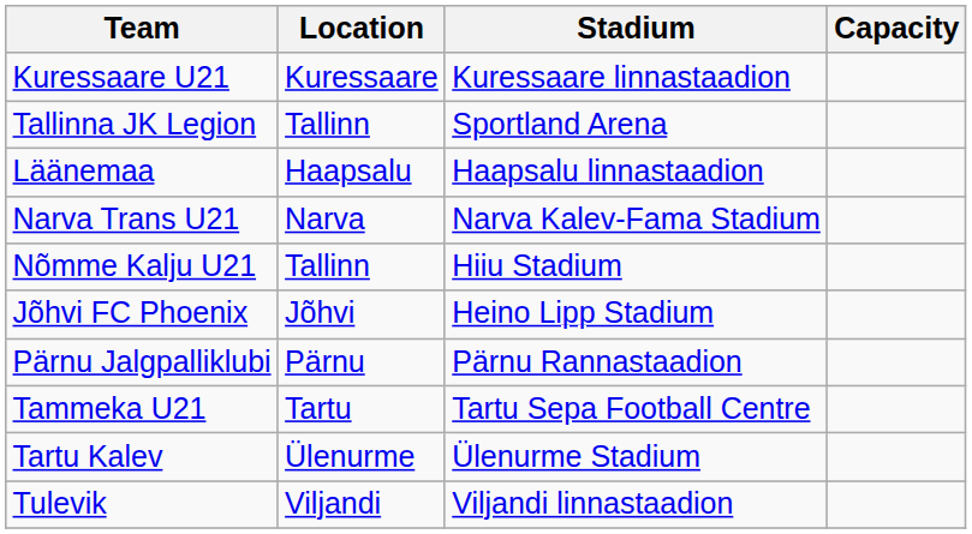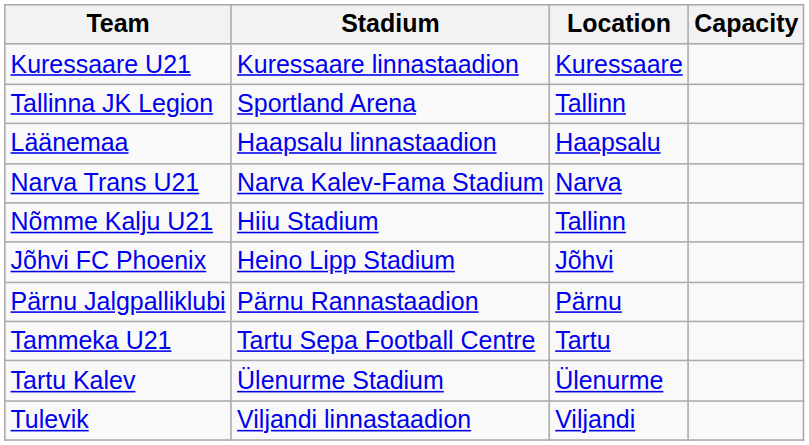 <table class="wikitable sortable">
 <tr>
 <th>Team</th>
+<th>Stadium</th>
 <th>Location</th>
-<th>Stadium</th>
 <th>Capacity</th>
 </tr>
 <tr>
 <td><a href='#'>Kuressaare U21</a></td>
+<td><a href='#'>Kuressaare linnastaadion</a></td>
 <td><a href='#'>Kuressaare</a></td>
-<td><a href='#'>Kuressaare linnastaadion</a></td>
 <td align=center></td>
 </tr>
 <tr>
 <td><a href='#'>Tallinna JK Legion</a></td>
+<td><a href='#'>Sportland Arena</a></td>
 <td><a href='#'>Tallinn</a></td>
-<td><a href='#'>Sportland Arena</a></td>
 <td align=center></td>
 </tr>
 <tr>
 <td><a href='#'>Läänemaa</a></td>
+<td><a href='#'>Haapsalu linnastaadion</a></td>
 <td><a href='#'>Haapsalu</a></td>
-<td><a href='#'>Haapsalu linnastaadion</a></td>
 <td align=center></td>
 </tr>
 <tr>
 <td><a href='#'>Narva Trans U21</a></td>
+<td><a href='#'>Narva Kalev-Fama Stadium</a></td>
 <td><a href='#'>Narva</a></td>
-<td><a href='#'>Narva Kalev-Fama Stadium</a></td>
 <td align=center></td>
 </tr>
 <tr>
 <td><a href='#'>Nõmme Kalju U21</a></td>
+<td><a href='#'>Hiiu Stadium</a></td>
 <td><a href='#'>Tallinn</a></td>
-<td><a href='#'>Hiiu Stadium</a></td>
 <td align=center></td>
 </tr>
 <tr>
 <td><a href='#'>Jõhvi FC Phoenix</a></td>
+<td><a href='#'>Heino Lipp Stadium</a></td>
 <td><a href='#'>Jõhvi</a></td>
-<td><a href='#'>Heino Lipp Stadium</a></td>
 <td align=center></td>
 </tr>
 <tr>
 <td><a href='#'>Pärnu Jalgpalliklubi</a></td>
+<td><a href='#'>Pärnu Rannastaadion</a></td>
 <td><a href='#'>Pärnu</a></td>
-<td><a href='#'>Pärnu Rannastaadion</a></td>
 <td align=center></td>
 </tr>
 <tr>
 <td><a href='#'>Tammeka U21</a></td>
+<td><a href='#'>Tartu Sepa Football Centre</a></td>
 <td><a href='#'>Tartu</a></td>
-<td><a href='#'>Tartu Sepa Football Centre</a></td>
 <td align=center></td>
 </tr>
 <tr>
 <td><a href='#'>Tartu Kalev</a></td>
+<td><a href='#'>Ülenurme Stadium</a></td>
 <td><a href='#'>Ülenurme</a></td>
-<td><a href='#'>Ülenurme Stadium</a></td>
 <td align=center></td>
 </tr>
 <tr>
 <td><a href='#'>Tulevik</a></td>
+<td><a href='#'>Viljandi linnastaadion</a></td>
 <td><a href='#'>Viljandi</a></td>
-<td><a href='#'>Viljandi linnastaadion</a></td>
 <td align=center></td>
 </tr>
 </table>
